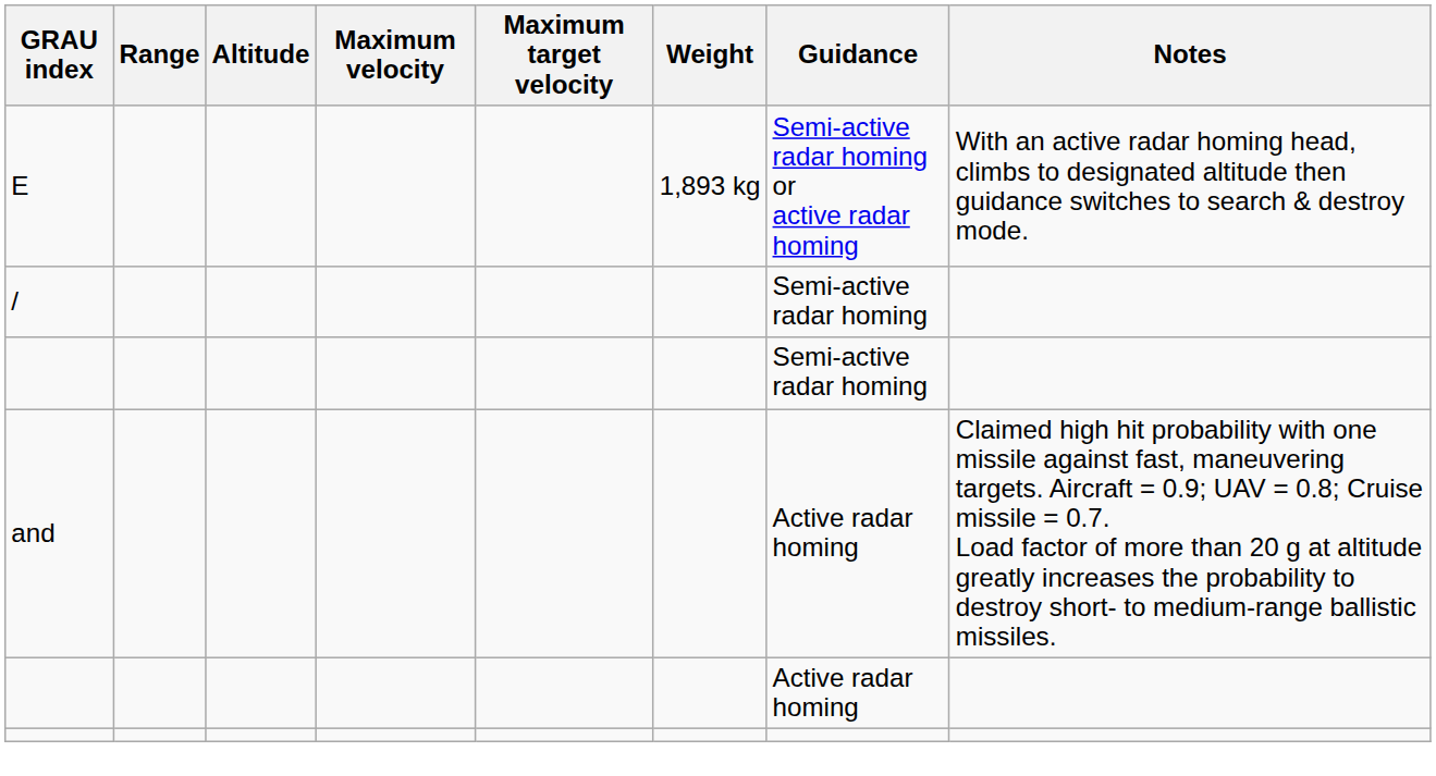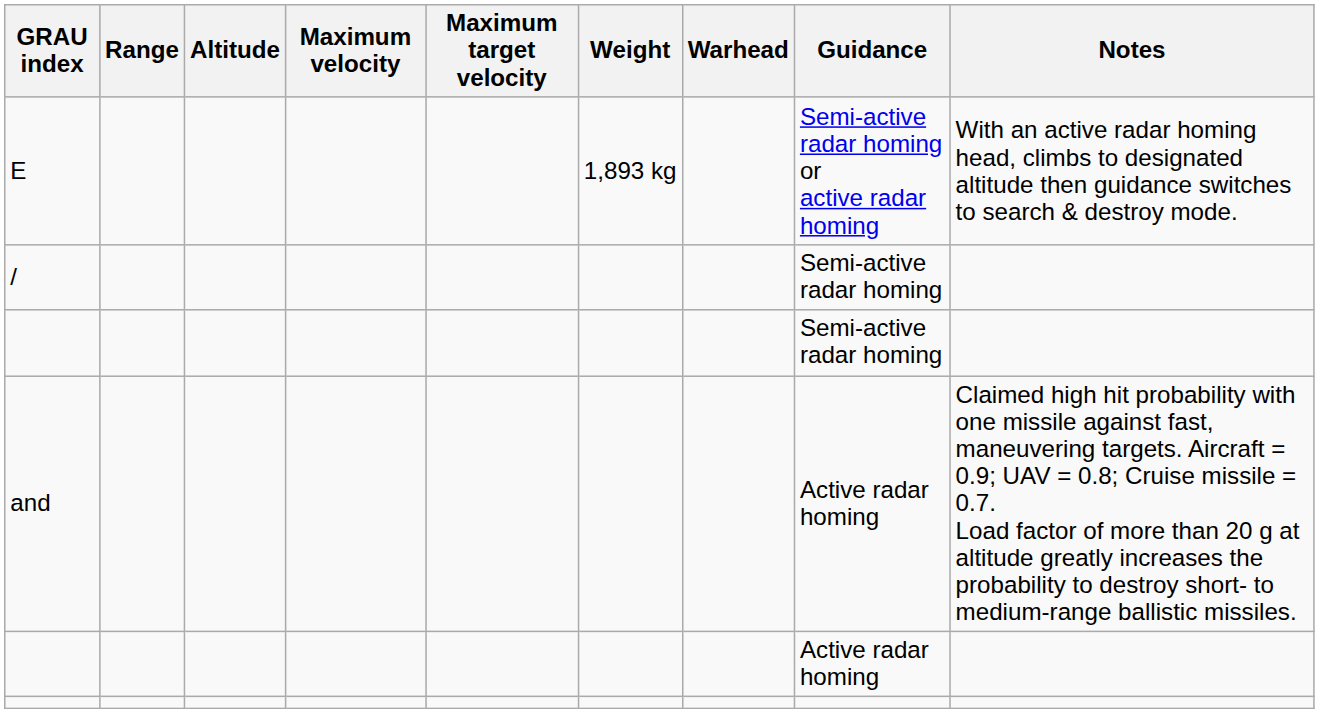 <table class="wikitable">
 <tr>
 <th>GRAU index</th>
 <th>Range</th>
 <th>Altitude</th>
 <th>Maximum velocity</th>
 <th>Maximum target velocity</th>
 <th>Weight</th>
+<th>Warhead</th>
 <th>Guidance</th>
 <th>Notes</th>
 </tr>
 <tr>
 <td>E</td>
 <td></td>
 <td></td>
 <td></td>
 <td></td>
 <td>1,893 kg</td>
+<td></td>
 <td><a href='#'>Semi-active radar homing</a> or<br><a href='#'>active radar homing</a></td>
 <td>With an active radar homing head, climbs to designated altitude then guidance switches to search & destroy mode.</td>
 </tr>
 <tr>
 <td>/<br></td>
 <td></td>
 <td></td>
 <td></td>
 <td></td>
 <td></td>
+<td></td>
 <td>Semi-active radar homing</td>
 <td></td>
 </tr>
 <tr>
+<td></td>
 <td></td>
 <td></td>
 <td></td>
 <td></td>
 <td></td>
 <td></td>
 <td>Semi-active radar homing</td>
 <td></td>
 </tr>
 <tr>
 <td> and <br></td>
 <td></td>
 <td></td>
 <td> </td>
 <td></td>
 <td></td>
+<td></td>
 <td>Active radar homing</td>
 <td>Claimed high hit probability with one missile against fast, maneuvering targets. Aircraft = 0.9; UAV = 0.8; Cruise missile = 0.7.<br> Load factor of more than 20 g at  altitude greatly increases the probability to destroy short- to medium-range ballistic missiles.</td>
 </tr>
 <tr>
+<td></td>
 <td></td>
 <td></td>
 <td></td>
 <td></td>
 <td></td>
 <td></td>
 <td>Active radar homing</td>
 <td></td>
 </tr>
 <tr>
 <td></td>
 <td></td>
 <td></td>
 <td></td>
 <td></td>
 <td></td>
 <td></td>
 <td></td>
+<td></td>
 </tr>
 </table>
